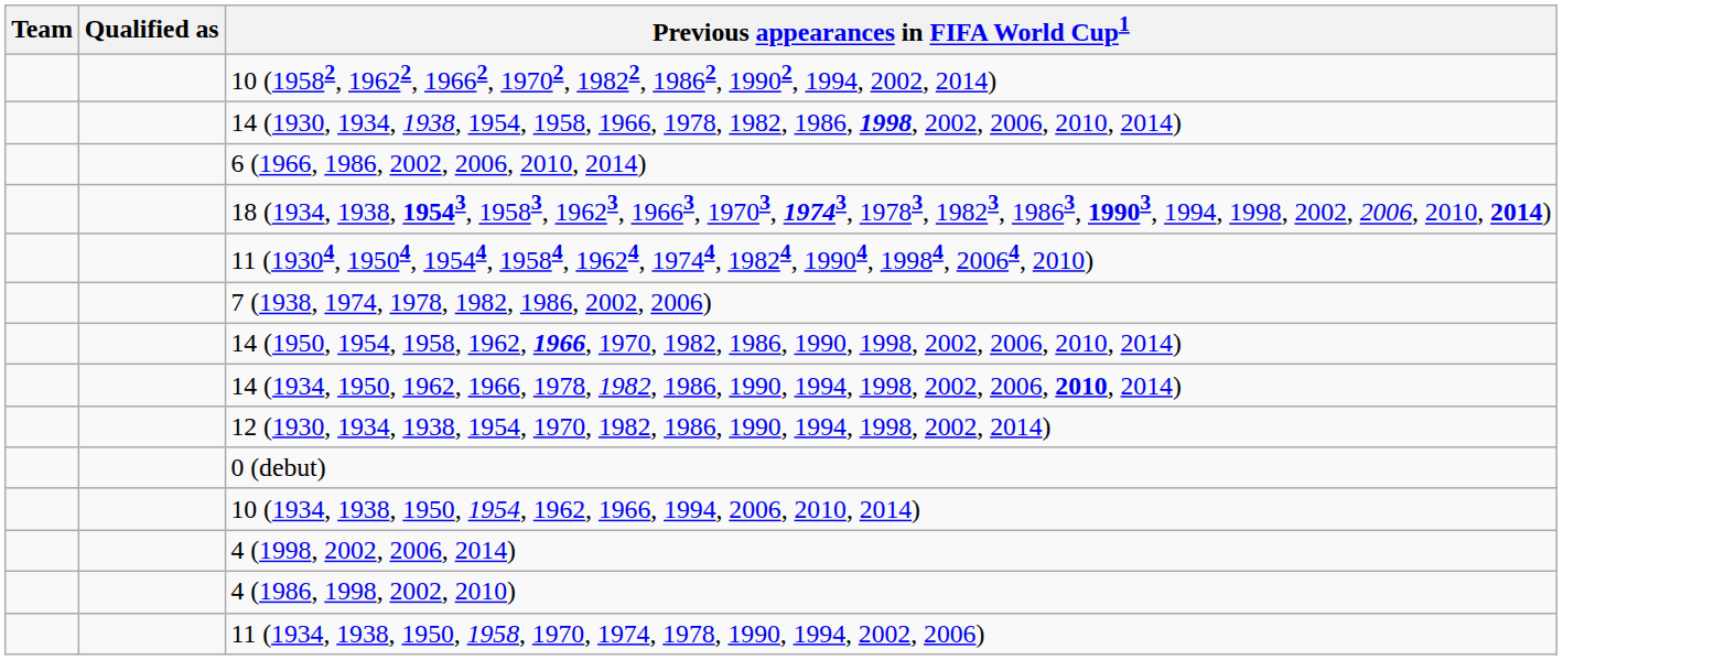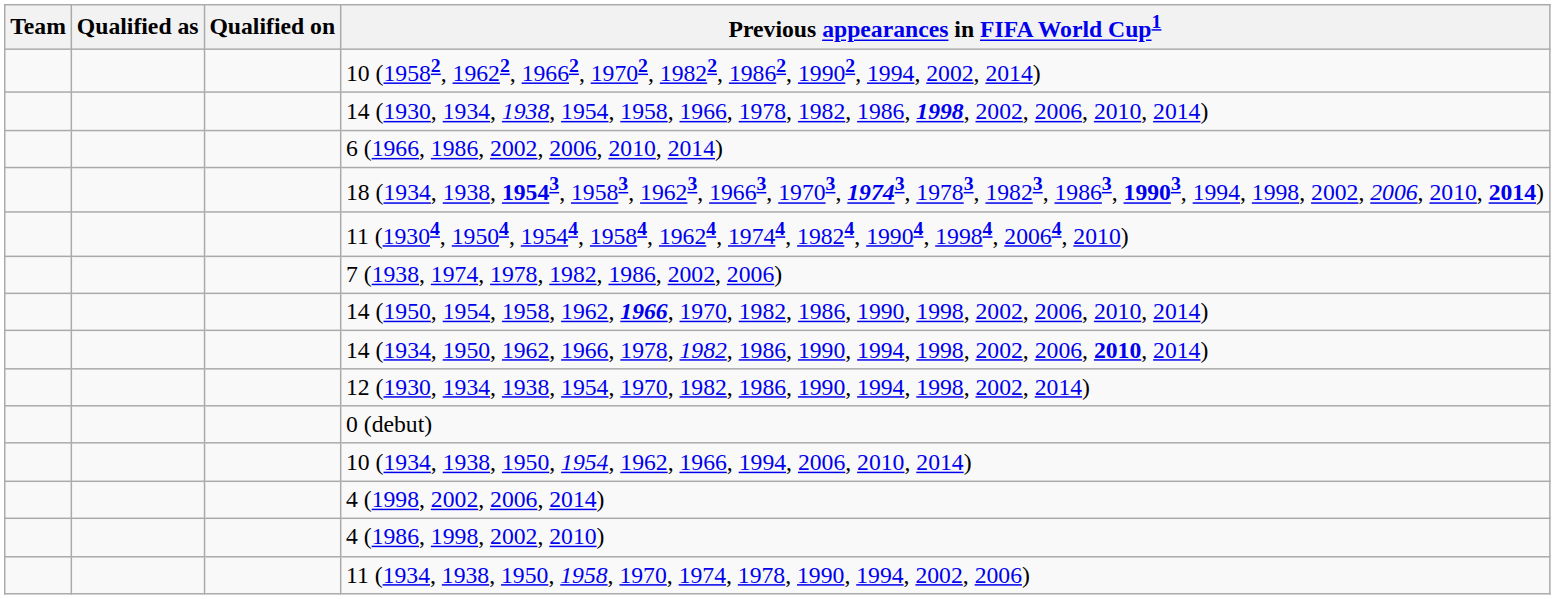 <table class="wikitable sortable">
 <tr>
 <th>Team</th>
 <th>Qualified as</th>
+<th>Qualified on</th>
 <th data-sort-type="number">Previous <a href='#'>appearances</a> in <a href='#'>FIFA World Cup</a><sup><a href='#'>1</a></sup></th>
 </tr>
 <tr>
+<td></td>
 <td></td>
 <td></td>
 <td>10 (<a href='#'>1958</a><sup><strong><a href='#'>2</a></strong></sup>, <a href='#'>1962</a><sup><strong><a href='#'>2</a></strong></sup>, <a href='#'>1966</a><sup><strong><a href='#'>2</a></strong></sup>, <a href='#'>1970</a><sup><strong><a href='#'>2</a></strong></sup>, <a href='#'>1982</a><sup><strong><a href='#'>2</a></strong></sup>, <a href='#'>1986</a><sup><strong><a href='#'>2</a></strong></sup>, <a href='#'>1990</a><sup><strong><a href='#'>2</a></strong></sup>, <a href='#'>1994</a>, <a href='#'>2002</a>, <a href='#'>2014</a>)</td>
 </tr>
 <tr>
 <td></td>
 <td></td>
+<td></td>
 <td>14 (<a href='#'>1930</a>, <a href='#'>1934</a>, <em><a href='#'>1938</a></em>, <a href='#'>1954</a>, <a href='#'>1958</a>, <a href='#'>1966</a>, <a href='#'>1978</a>, <a href='#'>1982</a>, <a href='#'>1986</a>, <strong><em><a href='#'>1998</a></em></strong>, <a href='#'>2002</a>, <a href='#'>2006</a>, <a href='#'>2010</a>, <a href='#'>2014</a>)</td>
 </tr>
 <tr>
+<td></td>
 <td></td>
 <td></td>
 <td>6 (<a href='#'>1966</a>, <a href='#'>1986</a>, <a href='#'>2002</a>, <a href='#'>2006</a>, <a href='#'>2010</a>, <a href='#'>2014</a>)</td>
 </tr>
 <tr>
 <td></td>
 <td></td>
+<td></td>
 <td>18 (<a href='#'>1934</a>, <a href='#'>1938</a>, <strong><a href='#'>1954</a></strong><sup><strong><a href='#'>3</a></strong></sup>, <a href='#'>1958</a><sup><strong><a href='#'>3</a></strong></sup>, <a href='#'>1962</a><sup><strong><a href='#'>3</a></strong></sup>, <a href='#'>1966</a><sup><strong><a href='#'>3</a></strong></sup>, <a href='#'>1970</a><sup><strong><a href='#'>3</a></strong></sup>, <strong><em><a href='#'>1974</a></em></strong><sup><strong><a href='#'>3</a></strong></sup>, <a href='#'>1978</a><sup><strong><a href='#'>3</a></strong></sup>, <a href='#'>1982</a><sup><strong><a href='#'>3</a></strong></sup>, <a href='#'>1986</a><sup><strong><a href='#'>3</a></strong></sup>, <strong><a href='#'>1990</a></strong><sup><strong><a href='#'>3</a></strong></sup>, <a href='#'>1994</a>, <a href='#'>1998</a>, <a href='#'>2002</a>, <em><a href='#'>2006</a></em>, <a href='#'>2010</a>, <strong><a href='#'>2014</a></strong>)</td>
 </tr>
 <tr>
+<td></td>
 <td></td>
 <td></td>
 <td>11 (<a href='#'>1930</a><sup><strong><a href='#'>4</a></strong></sup>, <a href='#'>1950</a><sup><strong><a href='#'>4</a></strong></sup>, <a href='#'>1954</a><sup><strong><a href='#'>4</a></strong></sup>, <a href='#'>1958</a><sup><strong><a href='#'>4</a></strong></sup>, <a href='#'>1962</a><sup><strong><a href='#'>4</a></strong></sup>, <a href='#'>1974</a><sup><strong><a href='#'>4</a></strong></sup>, <a href='#'>1982</a><sup><strong><a href='#'>4</a></strong></sup>, <a href='#'>1990</a><sup><strong><a href='#'>4</a></strong></sup>, <a href='#'>1998</a><sup><strong><a href='#'>4</a></strong></sup>, <a href='#'>2006</a><sup><strong><a href='#'>4</a></strong></sup>, <a href='#'>2010</a>)</td>
 </tr>
 <tr>
 <td></td>
 <td></td>
+<td></td>
 <td>7 (<a href='#'>1938</a>, <a href='#'>1974</a>, <a href='#'>1978</a>, <a href='#'>1982</a>, <a href='#'>1986</a>, <a href='#'>2002</a>, <a href='#'>2006</a>)</td>
 </tr>
 <tr>
+<td></td>
 <td></td>
 <td></td>
 <td>14 (<a href='#'>1950</a>, <a href='#'>1954</a>, <a href='#'>1958</a>, <a href='#'>1962</a>, <strong><em><a href='#'>1966</a></em></strong>, <a href='#'>1970</a>, <a href='#'>1982</a>, <a href='#'>1986</a>, <a href='#'>1990</a>, <a href='#'>1998</a>, <a href='#'>2002</a>, <a href='#'>2006</a>, <a href='#'>2010</a>, <a href='#'>2014</a>)</td>
 </tr>
 <tr>
 <td></td>
 <td></td>
+<td></td>
 <td>14 (<a href='#'>1934</a>, <a href='#'>1950</a>, <a href='#'>1962</a>, <a href='#'>1966</a>, <a href='#'>1978</a>, <em><a href='#'>1982</a></em>, <a href='#'>1986</a>, <a href='#'>1990</a>, <a href='#'>1994</a>, <a href='#'>1998</a>, <a href='#'>2002</a>, <a href='#'>2006</a>, <strong><a href='#'>2010</a></strong>, <a href='#'>2014</a>)</td>
 </tr>
 <tr>
+<td></td>
 <td></td>
 <td></td>
 <td>12 (<a href='#'>1930</a>, <a href='#'>1934</a>, <a href='#'>1938</a>, <a href='#'>1954</a>, <a href='#'>1970</a>, <a href='#'>1982</a>, <a href='#'>1986</a>, <a href='#'>1990</a>, <a href='#'>1994</a>, <a href='#'>1998</a>, <a href='#'>2002</a>, <a href='#'>2014</a>)</td>
 </tr>
 <tr>
 <td></td>
 <td></td>
+<td></td>
 <td>0 (debut)</td>
 </tr>
 <tr>
+<td></td>
 <td></td>
 <td></td>
 <td>10 (<a href='#'>1934</a>, <a href='#'>1938</a>, <a href='#'>1950</a>, <em><a href='#'>1954</a></em>, <a href='#'>1962</a>, <a href='#'>1966</a>, <a href='#'>1994</a>, <a href='#'>2006</a>, <a href='#'>2010</a>, <a href='#'>2014</a>)</td>
 </tr>
 <tr>
 <td></td>
 <td></td>
+<td></td>
 <td>4 (<a href='#'>1998</a>, <a href='#'>2002</a>, <a href='#'>2006</a>, <a href='#'>2014</a>)</td>
 </tr>
 <tr>
+<td></td>
 <td></td>
 <td></td>
 <td>4 (<a href='#'>1986</a>, <a href='#'>1998</a>, <a href='#'>2002</a>, <a href='#'>2010</a>)</td>
 </tr>
 <tr>
 <td></td>
 <td></td>
+<td></td>
 <td>11 (<a href='#'>1934</a>, <a href='#'>1938</a>, <a href='#'>1950</a>, <em><a href='#'>1958</a></em>, <a href='#'>1970</a>, <a href='#'>1974</a>, <a href='#'>1978</a>, <a href='#'>1990</a>, <a href='#'>1994</a>, <a href='#'>2002</a>, <a href='#'>2006</a>)</td>
 </tr>
 </table>
